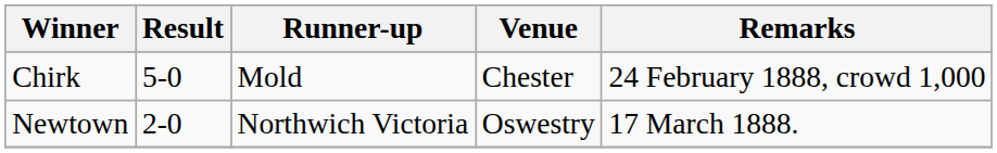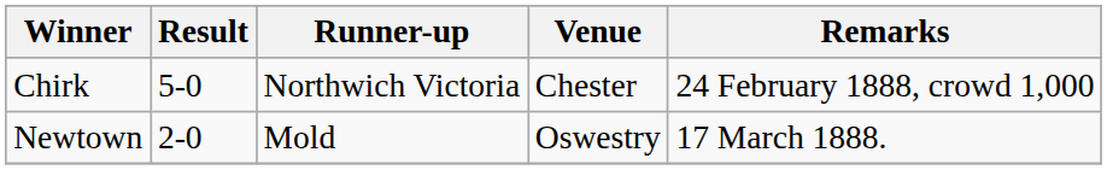 <table class="wikitable">
 <tr>
 <th>Winner</th>
 <th>Result</th>
 <th>Runner-up</th>
 <th>Venue</th>
 <th>Remarks</th>
 </tr>
 <tr>
 <td>Chirk</td>
 <td>5-0</td>
-<td>Mold</td>
+<td>Northwich Victoria</td>
 <td>Chester</td>
 <td>24 February 1888, crowd 1,000</td>
 </tr>
 <tr>
 <td>Newtown</td>
 <td>2-0</td>
-<td>Northwich Victoria</td>
+<td>Mold</td>
 <td>Oswestry</td>
 <td>17 March 1888.</td>
 </tr>
 <tr>
 </tr>
 </table>
